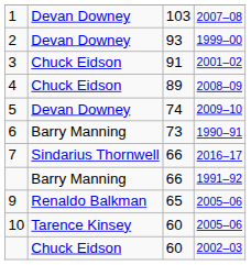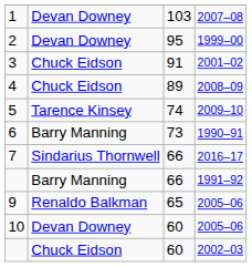 <table class="wikitable">
 <tr>
 </tr>
 <tr>
 <td>1</td>
 <td><a href='#'>Devan Downey</a></td>
 <td>103</td>
 <td style="font-size:80%;"><a href='#'>2007–08</a></td>
 </tr>
 <tr>
 <td>2</td>
 <td><a href='#'>Devan Downey</a></td>
-<td>93</td>
+<td>95</td>
 <td style="font-size:80%;"><a href='#'>1999–00</a></td>
 </tr>
 <tr>
 <td>3</td>
 <td><a href='#'>Chuck Eidson</a></td>
 <td>91</td>
 <td style="font-size:80%;"><a href='#'>2001–02</a></td>
 </tr>
 <tr>
 <td>4</td>
 <td><a href='#'>Chuck Eidson</a></td>
 <td>89</td>
 <td style="font-size:80%;"><a href='#'>2008–09</a></td>
 </tr>
 <tr>
 <td>5</td>
-<td><a href='#'>Devan Downey</a></td>
+<td><a href='#'>Tarence Kinsey</a></td>
 <td>74</td>
 <td style="font-size:80%;"><a href='#'>2009–10</a></td>
 </tr>
 <tr>
 <td>6</td>
 <td>Barry Manning</td>
 <td>73</td>
 <td style="font-size:80%;"><a href='#'>1990–91</a></td>
 </tr>
 <tr>
 <td>7</td>
 <td><a href='#'>Sindarius Thornwell</a></td>
 <td>66</td>
 <td style="font-size:80%;"><a href='#'>2016–17</a></td>
 </tr>
 <tr>
 <td></td>
 <td>Barry Manning</td>
 <td>66</td>
 <td style="font-size:80%;"><a href='#'>1991–92</a></td>
 </tr>
 <tr>
 <td>9</td>
 <td><a href='#'>Renaldo Balkman</a></td>
 <td>65</td>
 <td style="font-size:80%;"><a href='#'>2005–06</a></td>
 </tr>
 <tr>
 <td>10</td>
-<td><a href='#'>Tarence Kinsey</a></td>
+<td><a href='#'>Devan Downey</a></td>
 <td>60</td>
 <td style="font-size:80%;"><a href='#'>2005–06</a></td>
 </tr>
 <tr>
 <td></td>
 <td><a href='#'>Chuck Eidson</a></td>
 <td>60</td>
 <td style="font-size:80%;"><a href='#'>2002–03</a></td>
 </tr>
 </table>
